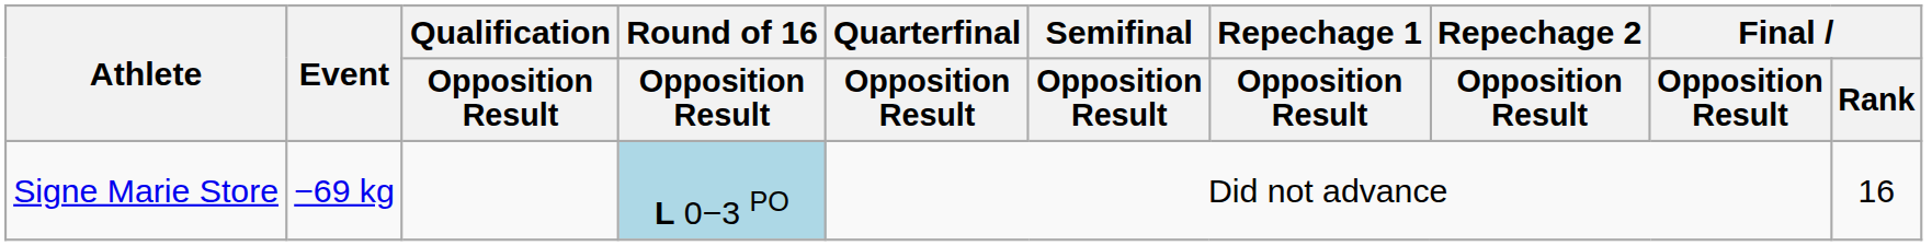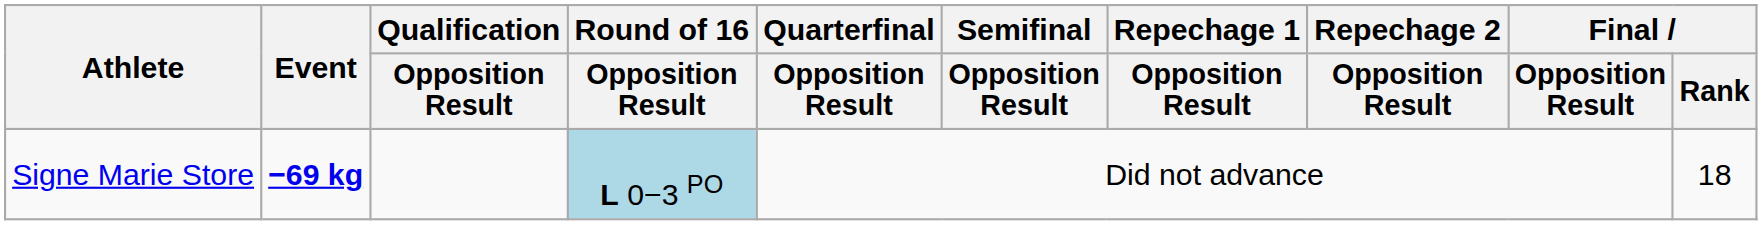 <table class="wikitable" style="font-size:90%">
 <tr>
 <th rowspan=2>Athlete</th>
 <th rowspan=2>Event</th>
 <th>Qualification</th>
 <th>Round of 16</th>
 <th>Quarterfinal</th>
 <th>Semifinal</th>
 <th>Repechage 1</th>
 <th>Repechage 2</th>
 <th colspan=2>Final / </th>
 </tr>
 <tr style="font-size: 95%">
 <th>Opposition<br>Result</th>
 <th>Opposition<br>Result</th>
 <th>Opposition<br>Result</th>
 <th>Opposition<br>Result</th>
 <th>Opposition<br>Result</th>
 <th>Opposition<br>Result</th>
 <th>Opposition<br>Result</th>
 <th>Rank</th>
 </tr>
 <tr align=center>
 <td align=left><a href='#'>Signe Marie Store</a></td>
-<td align=left><a href='#'>−69 kg</a></td>
+<td align=left><strong><a href='#'>−69 kg</a></strong></td>
 <td></td>
 <td style="background: lightblue;"><br><strong>L</strong> 0−3 <sup>PO</sup></td>
 <td colspan=5>Did not advance</td>
-<td>16</td>
+<td>18</td>
 </tr>
 </table>
